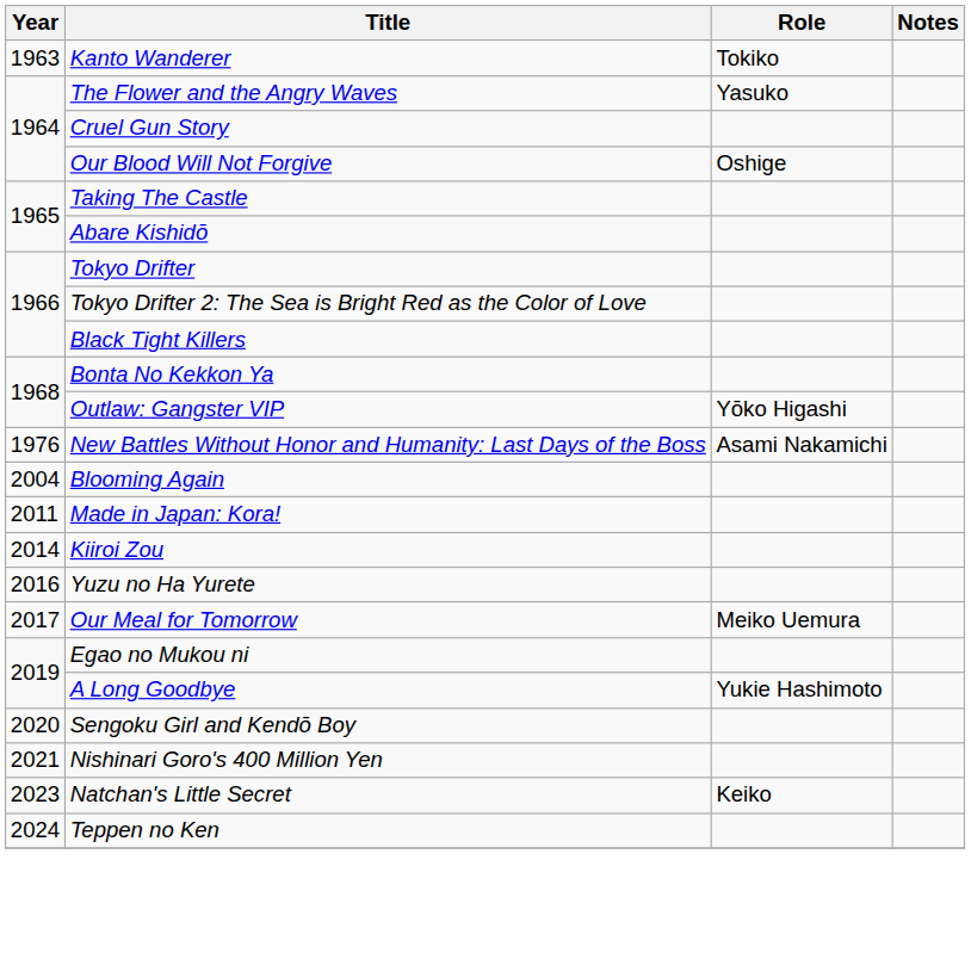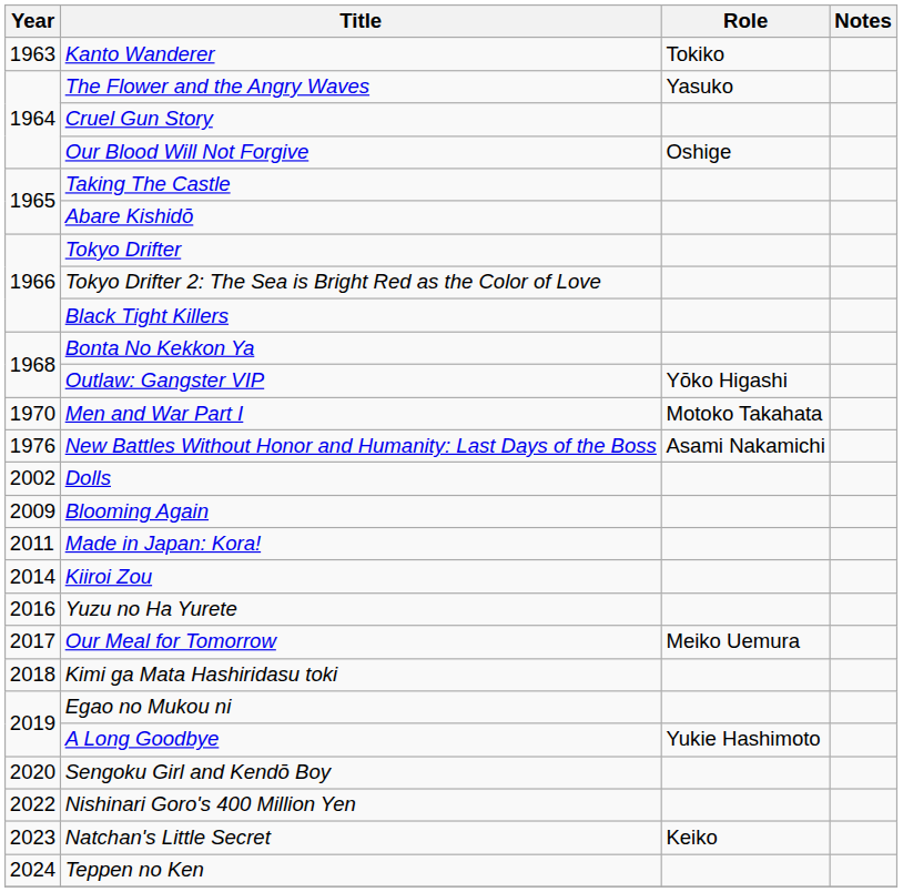 <table class="wikitable sortable">
 <tr>
 <th>Year</th>
 <th>Title</th>
 <th>Role</th>
 <th class="unsortable">Notes</th>
 </tr>
 <tr>
 <td>1963</td>
 <td><em><a href='#'>Kanto Wanderer</a></em></td>
 <td>Tokiko</td>
 <td></td>
 </tr>
 <tr>
 <td rowspan=3>1964</td>
 <td><em><a href='#'>The Flower and the Angry Waves</a></em></td>
 <td>Yasuko</td>
 <td></td>
 </tr>
 <tr>
 <td><em><a href='#'>Cruel Gun Story</a></em></td>
 <td></td>
 <td></td>
 </tr>
 <tr>
 <td><em><a href='#'>Our Blood Will Not Forgive</a></em></td>
 <td>Oshige</td>
 <td></td>
 </tr>
 <tr>
 <td rowspan=2>1965</td>
 <td><em><a href='#'>Taking The Castle</a></em></td>
 <td></td>
 <td></td>
 </tr>
 <tr>
 <td><em><a href='#'>Abare Kishidō</a></em></td>
 <td></td>
 <td></td>
 </tr>
 <tr>
 <td rowspan=3>1966</td>
 <td><em><a href='#'>Tokyo Drifter</a></em></td>
 <td></td>
 <td></td>
 </tr>
 <tr>
 <td><em>Tokyo Drifter 2: The Sea is Bright Red as the Color of Love</em></td>
 <td></td>
 <td></td>
 </tr>
 <tr>
 <td><em><a href='#'>Black Tight Killers</a></em></td>
 <td></td>
 <td></td>
 </tr>
 <tr>
 <td rowspan=2>1968</td>
 <td><em><a href='#'>Bonta No Kekkon Ya</a></em></td>
 <td></td>
 <td></td>
 </tr>
 <tr>
 <td><em><a href='#'>Outlaw: Gangster VIP</a></em></td>
 <td>Yōko Higashi</td>
 <td></td>
 </tr>
 <tr>
+<td>1970</td>
+<td><em><a href='#'>Men and War Part I</a></em></td>
+<td>Motoko Takahata</td>
+<td></td>
+</tr>
+<tr>
 <td>1976</td>
 <td><em><a href='#'>New Battles Without Honor and Humanity: Last Days of the Boss</a></em></td>
 <td>Asami Nakamichi</td>
 <td></td>
 </tr>
 <tr>
-<td>2004</td>
+<td>2002</td>
+<td><em><a href='#'>Dolls</a></em></td>
+<td></td>
+<td></td>
+</tr>
+<tr>
+<td>2009</td>
 <td><em><a href='#'>Blooming Again</a></em></td>
 <td></td>
 <td></td>
 </tr>
 <tr>
 <td>2011</td>
 <td><em><a href='#'>Made in Japan: Kora!</a></em></td>
 <td></td>
 <td></td>
 </tr>
 <tr>
 <td>2014</td>
 <td><em><a href='#'>Kiiroi Zou</a></em></td>
 <td></td>
 <td></td>
 </tr>
 <tr>
 <td>2016</td>
 <td><em>Yuzu no Ha Yurete</em></td>
 <td></td>
 <td></td>
 </tr>
 <tr>
 <td>2017</td>
 <td><em><a href='#'>Our Meal for Tomorrow</a></em></td>
 <td>Meiko Uemura</td>
 <td></td>
 </tr>
 <tr>
+<td>2018</td>
+<td><em>Kimi ga Mata Hashiridasu toki</em></td>
+<td></td>
+<td></td>
+</tr>
+<tr>
 <td rowspan="2">2019</td>
 <td><em>Egao no Mukou ni</em></td>
 <td></td>
 <td></td>
 </tr>
 <tr>
 <td><em><a href='#'>A Long Goodbye</a></em></td>
 <td>Yukie Hashimoto</td>
 <td></td>
 </tr>
 <tr>
 <td>2020</td>
 <td><em>Sengoku Girl and Kendō Boy</em></td>
 <td></td>
 <td></td>
 </tr>
 <tr>
-<td>2021</td>
+<td>2022</td>
 <td><em>Nishinari Goro's 400 Million Yen</em></td>
 <td></td>
 <td></td>
 </tr>
 <tr>
 <td>2023</td>
 <td><em>Natchan's Little Secret</em></td>
 <td>Keiko</td>
 <td></td>
 </tr>
 <tr>
 <td>2024</td>
 <td><em>Teppen no Ken</em></td>
 <td></td>
 <td></td>
 </tr>
 <tr>
 </tr>
 </table>
